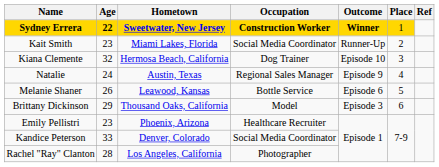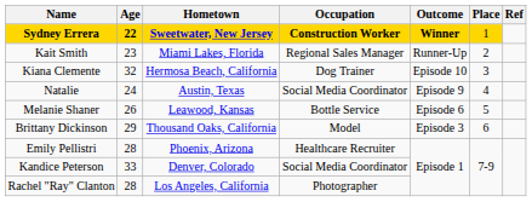 <table class="wikitable sortable" style="text-align:center; ">
 <tr>
 <th>Name</th>
 <th>Age</th>
 <th>Hometown</th>
 <th>Occupation</th>
 <th>Outcome</th>
 <th>Place</th>
 <th>Ref</th>
 </tr>
 <tr>
 <td bgcolor="gold"><strong>Sydney Errera</strong></td>
 <td bgcolor="gold"><strong>22</strong></td>
 <td bgcolor="gold"><strong><a href='#'>Sweetwater, New Jersey</a></strong></td>
 <td bgcolor="gold"><strong>Construction Worker</strong></td>
 <td bgcolor="gold"><strong>Winner</strong></td>
 <td bgcolor="gold">1</td>
 <td></td>
 </tr>
 <tr>
 <td>Kait Smith</td>
 <td>23</td>
 <td><a href='#'>Miami Lakes, Florida</a></td>
-<td>Social Media Coordinator</td>
+<td>Regional Sales Manager</td>
 <td>Runner-Up</td>
 <td>2</td>
 <td></td>
 </tr>
 <tr>
 <td>Kiana Clemente</td>
 <td>32</td>
 <td><a href='#'>Hermosa Beach, California</a></td>
 <td>Dog Trainer</td>
 <td>Episode 10</td>
 <td>3</td>
 <td></td>
 </tr>
 <tr>
 <td>Natalie</td>
 <td>24</td>
 <td><a href='#'>Austin, Texas</a></td>
-<td>Regional Sales Manager</td>
+<td>Social Media Coordinator</td>
 <td>Episode 9</td>
 <td>4</td>
 <td></td>
 </tr>
 <tr>
 <td>Melanie Shaner</td>
 <td>26</td>
 <td><a href='#'>Leawood, Kansas</a></td>
 <td>Bottle Service</td>
 <td>Episode 6</td>
 <td>5</td>
 <td></td>
 </tr>
 <tr>
 <td>Brittany Dickinson</td>
 <td>29</td>
 <td><a href='#'>Thousand Oaks, California</a></td>
 <td>Model</td>
 <td>Episode 3</td>
 <td>6</td>
 <td></td>
 </tr>
 <tr>
 <td>Emily Pellistri</td>
-<td>23</td>
+<td>28</td>
 <td><a href='#'>Phoenix, Arizona</a></td>
 <td>Healthcare Recruiter</td>
 <td rowspan="3">Episode 1</td>
 <td rowspan="3">7-9</td>
 <td rowspan="3"></td>
 </tr>
 <tr>
 <td>Kandice Peterson</td>
 <td>33</td>
 <td><a href='#'>Denver, Colorado</a></td>
 <td>Social Media Coordinator</td>
 </tr>
 <tr>
 <td>Rachel "Ray" Clanton</td>
 <td>28</td>
 <td><a href='#'>Los Angeles, California</a></td>
 <td>Photographer</td>
 </tr>
 </table>
